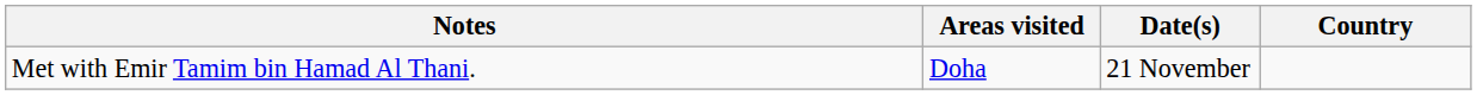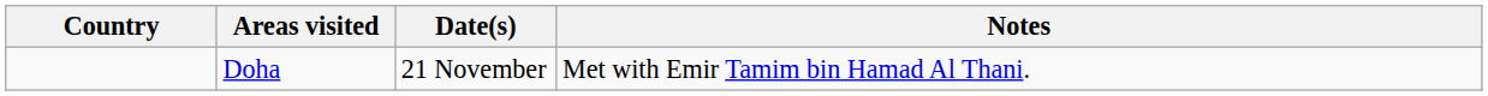 <table class="wikitable">
 <tr>
-<th width="550">Notes</th>
+<th width="120">Country</th>
 <th width="100">Areas visited</th>
 <th width="90">Date(s)</th>
-<th width="120">Country</th>
+<th width="550">Notes</th>
 </tr>
 <tr>
-<td>Met with Emir <a href='#'>Tamim bin Hamad Al Thani</a>.</td>
+<td></td>
 <td><a href='#'>Doha</a></td>
 <td>21 November</td>
-<td></td>
+<td>Met with Emir <a href='#'>Tamim bin Hamad Al Thani</a>.</td>
 </tr>
 </table>
